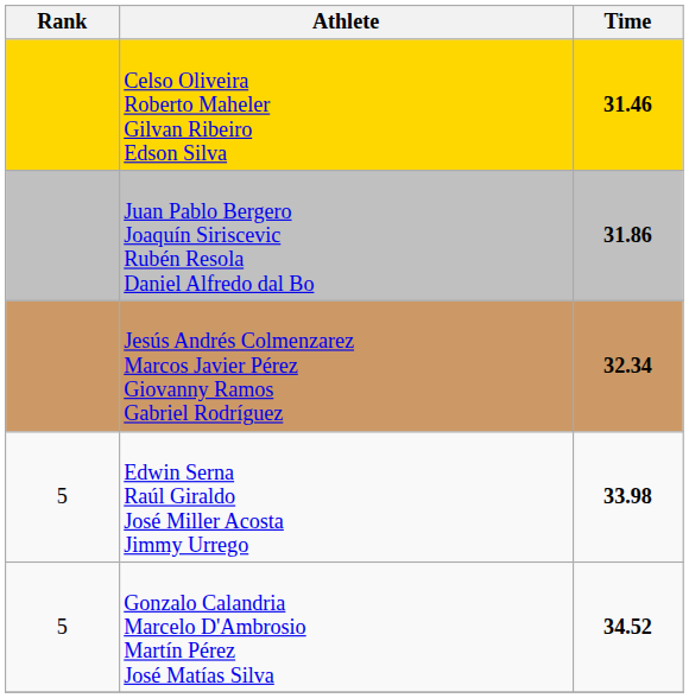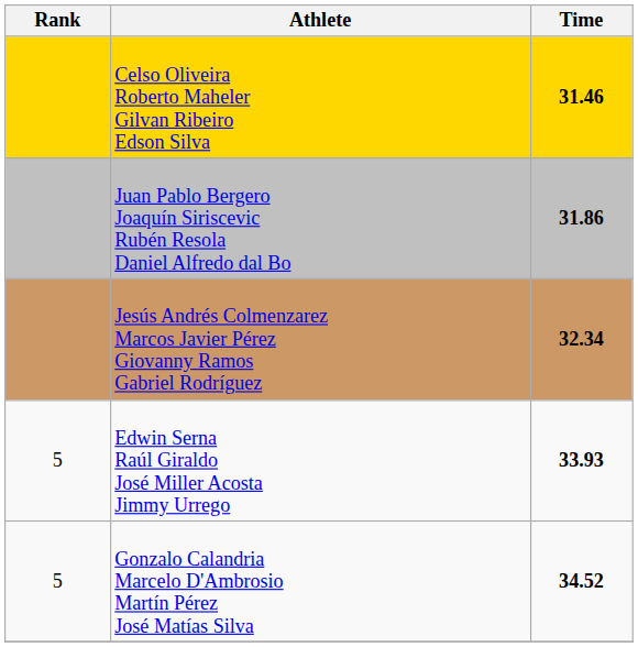 <table class="wikitable" width=40% style="text-align:center">
 <tr>
 <th>Rank</th>
 <th>Athlete</th>
 <th>Time</th>
 </tr>
 <tr bgcolor=gold>
 <td></td>
 <td align=left><br><a href='#'>Celso Oliveira</a><br><a href='#'>Roberto Maheler</a><br><a href='#'>Gilvan Ribeiro</a><br><a href='#'>Edson Silva</a></td>
 <td><strong>31.46</strong></td>
 </tr>
 <tr bgcolor=silver>
 <td></td>
 <td align=left><br><a href='#'>Juan Pablo Bergero</a><br><a href='#'>Joaquín Siriscevic</a><br><a href='#'>Rubén Resola</a><br><a href='#'>Daniel Alfredo dal Bo</a></td>
 <td><strong>31.86</strong></td>
 </tr>
 <tr bgcolor=cc9966>
 <td></td>
 <td align=left><br><a href='#'>Jesús Andrés Colmenzarez</a><br><a href='#'>Marcos Javier Pérez</a><br><a href='#'>Giovanny Ramos</a><br><a href='#'>Gabriel Rodríguez</a></td>
 <td><strong>32.34</strong></td>
 </tr>
 <tr>
 <td>5</td>
 <td align=left><br><a href='#'>Edwin Serna</a><br><a href='#'>Raúl Giraldo</a><br><a href='#'>José Miller Acosta</a><br><a href='#'>Jimmy Urrego</a></td>
-<td><strong>33.98</strong></td>
+<td><strong>33.93</strong></td>
 </tr>
 <tr>
 <td>5</td>
 <td align=left><br><a href='#'>Gonzalo Calandria</a><br><a href='#'>Marcelo D'Ambrosio</a><br><a href='#'>Martín Pérez</a><br><a href='#'>José Matías Silva</a></td>
 <td><strong>34.52</strong></td>
 </tr>
 <tr>
 </tr>
 </table>
